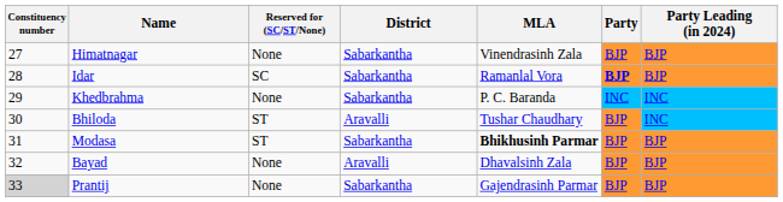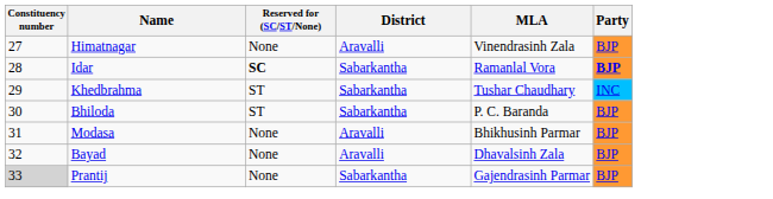 <table class="wikitable sortable">
 <tr>
 <th width="50px" style="font-size:75%">Constituency number</th>
 <th width="200px">Name</th>
 <th width="100px" style="font-size:75%">Reserved for (<a href='#'>SC</a>/<a href='#'>ST</a>/None)</th>
 <th width="150px">District</th>
 <th>MLA</th>
 <th>Party</th>
-<th width="150px">Party Leading<br>(in 2024)</th>
 </tr>
 <tr>
 <td>27</td>
 <td><a href='#'>Himatnagar</a></td>
 <td>None</td>
-<td><a href='#'>Sabarkantha</a></td>
+<td><a href='#'>Aravalli</a></td>
 <td>Vinendrasinh Zala</td>
-<td bgcolor=#FF9933><a href='#'>BJP</a></td>
 <td bgcolor=#FF9933><a href='#'>BJP</a></td>
 </tr>
 <tr>
 <td>28</td>
 <td><a href='#'>Idar</a></td>
-<td>SC</td>
+<td><strong>SC</strong></td>
 <td><a href='#'>Sabarkantha</a></td>
 <td><a href='#'>Ramanlal Vora</a></td>
 <td bgcolor=#FF9933><strong><a href='#'>BJP</a></strong></td>
-<td bgcolor=#FF9933><a href='#'>BJP</a></td>
 </tr>
 <tr>
 <td>29</td>
 <td><a href='#'>Khedbrahma</a></td>
-<td>None</td>
+<td>ST</td>
 <td><a href='#'>Sabarkantha</a></td>
-<td>P. C. Baranda</td>
-<td bgcolor=#00BFFF><a href='#'>INC</a></td>
+<td><a href='#'>Tushar Chaudhary</a></td>
 <td bgcolor=#00BFFF><a href='#'>INC</a></td>
 </tr>
 <tr>
 <td>30</td>
 <td><a href='#'>Bhiloda</a></td>
 <td>ST</td>
-<td><a href='#'>Aravalli</a></td>
-<td><a href='#'>Tushar Chaudhary</a></td>
+<td><a href='#'>Sabarkantha</a></td>
+<td>P. C. Baranda</td>
 <td bgcolor=#FF9933><a href='#'>BJP</a></td>
-<td bgcolor=#00BFFF><a href='#'>INC</a></td>
 </tr>
 <tr>
 <td>31</td>
 <td><a href='#'>Modasa</a></td>
-<td>ST</td>
-<td><a href='#'>Sabarkantha</a></td>
-<td><strong>Bhikhusinh Parmar</strong></td>
-<td bgcolor=#FF9933><a href='#'>BJP</a></td>
+<td>None</td>
+<td><a href='#'>Aravalli</a></td>
+<td>Bhikhusinh Parmar</td>
 <td bgcolor=#FF9933><a href='#'>BJP</a></td>
 </tr>
 <tr>
 <td>32</td>
 <td><a href='#'>Bayad</a></td>
 <td>None</td>
 <td><a href='#'>Aravalli</a></td>
 <td><a href='#'>Dhavalsinh Zala</a></td>
 <td bgcolor=#FF9933><a href='#'>BJP</a></td>
-<td bgcolor=#FF9933><a href='#'>BJP</a></td>
 </tr>
 <tr>
 <td style="background: lightgrey;">33</td>
 <td><a href='#'>Prantij</a></td>
 <td>None</td>
 <td><a href='#'>Sabarkantha</a></td>
 <td><a href='#'>Gajendrasinh Parmar</a></td>
 <td bgcolor=#FF9933><a href='#'>BJP</a></td>
-<td bgcolor=#FF9933><a href='#'>BJP</a></td>
 </tr>
 </table>
